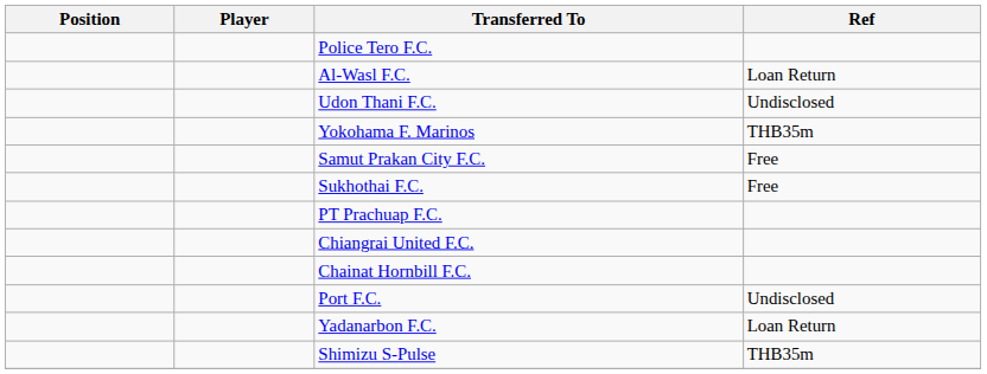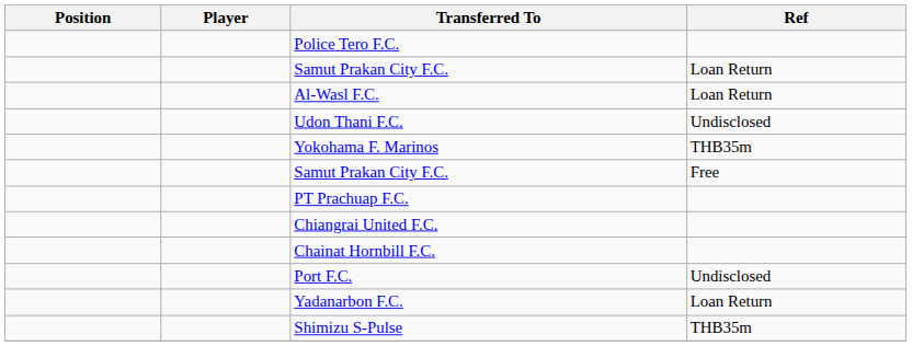 <table class="wikitable sortable" style="width:70%; text-align:center; font-size:100%; text-align:left;">
 <tr>
 <th><strong>Position</strong></th>
 <th><strong>Player</strong></th>
 <th><strong>Transferred To</strong></th>
 <th><strong>Ref</strong></th>
 </tr>
 <tr>
 <td></td>
 <td></td>
 <td> <a href='#'>Police Tero F.C.</a></td>
 <td></td>
+</tr>
+<tr>
+<td></td>
+<td></td>
+<td> <a href='#'>Samut Prakan City F.C.</a></td>
+<td>Loan Return </td>
 </tr>
 <tr>
 <td></td>
 <td></td>
 <td> <a href='#'>Al-Wasl F.C.</a></td>
 <td>Loan Return </td>
 </tr>
 <tr>
 <td></td>
 <td></td>
 <td> <a href='#'>Udon Thani F.C.</a></td>
 <td>Undisclosed</td>
 </tr>
 <tr>
 <td></td>
 <td></td>
 <td> <a href='#'>Yokohama F. Marinos</a></td>
 <td>THB35m </td>
 </tr>
 <tr>
 <td></td>
 <td></td>
 <td> <a href='#'>Samut Prakan City F.C.</a></td>
-<td>Free </td>
-</tr>
-<tr>
-<td></td>
-<td></td>
-<td> <a href='#'>Sukhothai F.C.</a></td>
 <td>Free </td>
 </tr>
 <tr>
 <td></td>
 <td></td>
 <td> <a href='#'>PT Prachuap F.C.</a></td>
 <td></td>
 </tr>
 <tr>
 <td></td>
 <td></td>
 <td> <a href='#'>Chiangrai United F.C.</a></td>
 <td></td>
 </tr>
 <tr>
 <td></td>
 <td></td>
 <td> <a href='#'>Chainat Hornbill F.C.</a></td>
 <td></td>
 </tr>
 <tr>
 <td></td>
 <td></td>
 <td> <a href='#'>Port F.C.</a></td>
 <td>Undisclosed</td>
 </tr>
 <tr>
 <td></td>
 <td></td>
 <td> <a href='#'>Yadanarbon F.C.</a></td>
 <td>Loan Return </td>
 </tr>
 <tr>
 <td></td>
 <td></td>
 <td> <a href='#'>Shimizu S-Pulse</a></td>
 <td>THB35m</td>
 </tr>
 <tr>
 </tr>
 </table>
